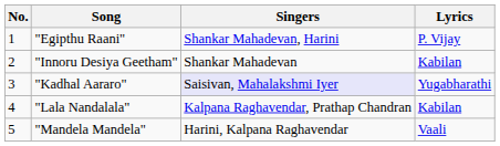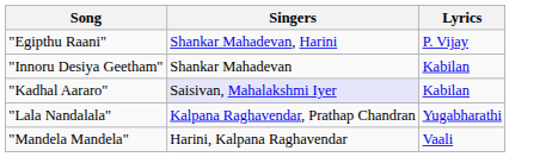 <table class="wikitable" style="font-size:95%;">
 <tr>
-<th>No.</th>
 <th>Song</th>
 <th>Singers</th>
 <th>Lyrics</th>
 </tr>
 <tr>
-<td>1</td>
 <td>"Egipthu Raani"</td>
 <td><a href='#'>Shankar Mahadevan</a>, <a href='#'>Harini</a></td>
 <td><a href='#'>P. Vijay</a></td>
 </tr>
 <tr>
-<td>2</td>
 <td>"Innoru Desiya Geetham"</td>
 <td>Shankar Mahadevan</td>
 <td><a href='#'>Kabilan</a></td>
 </tr>
 <tr>
-<td>3</td>
 <td>"Kadhal Aararo"</td>
 <td style="background: lavender;">Saisivan, <a href='#'>Mahalakshmi Iyer</a></td>
+<td><a href='#'>Kabilan</a></td>
+</tr>
+<tr>
+<td>"Lala Nandalala"</td>
+<td><a href='#'>Kalpana Raghavendar</a>, Prathap Chandran</td>
 <td><a href='#'>Yugabharathi</a></td>
 </tr>
 <tr>
-<td>4</td>
-<td>"Lala Nandalala"</td>
-<td><a href='#'>Kalpana Raghavendar</a>, Prathap Chandran</td>
-<td><a href='#'>Kabilan</a></td>
-</tr>
-<tr>
-<td>5</td>
 <td>"Mandela Mandela"</td>
 <td>Harini, Kalpana Raghavendar</td>
 <td><a href='#'>Vaali</a></td>
 </tr>
 </table>
